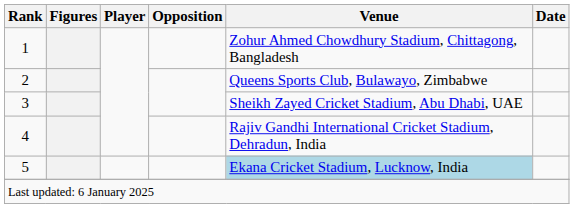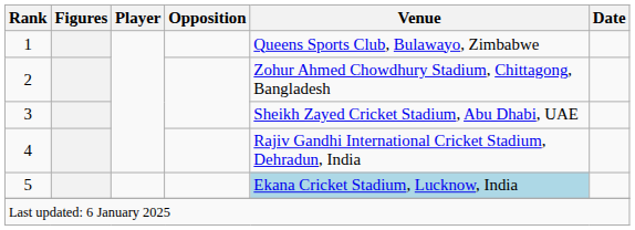 <table class="wikitable plainrowheaders sortable">
 <tr>
 <th scope=col>Rank</th>
 <th scope=col>Figures</th>
 <th scope=col>Player</th>
 <th scope=col>Opposition</th>
 <th scope=col>Venue</th>
 <th scope=col>Date</th>
 </tr>
 <tr>
 <td align=center>1</td>
 <th scope=row style=text-align:center;></th>
 <td rowspan=4></td>
 <td></td>
-<td><a href='#'>Zohur Ahmed Chowdhury Stadium</a>, <a href='#'>Chittagong</a>, Bangladesh</td>
+<td><a href='#'>Queens Sports Club</a>, <a href='#'>Bulawayo</a>, Zimbabwe</td>
 <td></td>
 </tr>
 <tr>
 <td align=center>2</td>
 <th scope=row style=text-align:center;></th>
 <td rowspan=2></td>
-<td><a href='#'>Queens Sports Club</a>, <a href='#'>Bulawayo</a>, Zimbabwe</td>
+<td><a href='#'>Zohur Ahmed Chowdhury Stadium</a>, <a href='#'>Chittagong</a>, Bangladesh</td>
 <td></td>
 </tr>
 <tr>
 <td align=center>3</td>
 <th scope=row style=text-align:center;></th>
 <td><a href='#'>Sheikh Zayed Cricket Stadium</a>, <a href='#'>Abu Dhabi</a>, UAE</td>
 <td></td>
 </tr>
 <tr>
 <td align=center>4</td>
 <th scope=row style=text-align:center;></th>
 <td></td>
 <td><a href='#'>Rajiv Gandhi International Cricket Stadium</a>, <a href='#'>Dehradun</a>, India</td>
 <td></td>
 </tr>
 <tr>
 <td align=center>5</td>
 <th scope=row style=text-align:center;></th>
 <td></td>
 <td></td>
 <td style="background: lightblue;"><a href='#'>Ekana Cricket Stadium</a>, <a href='#'>Lucknow</a>, India</td>
 <td></td>
 </tr>
 <tr>
 </tr>
 <tr class=sortbottom>
 <td colspan=6><small>Last updated: 6 January 2025</small></td>
 </tr>
 </table>
